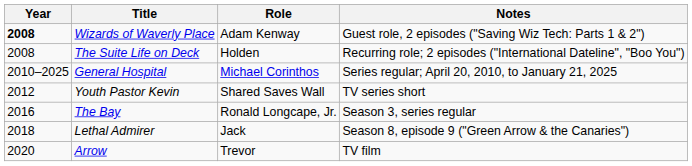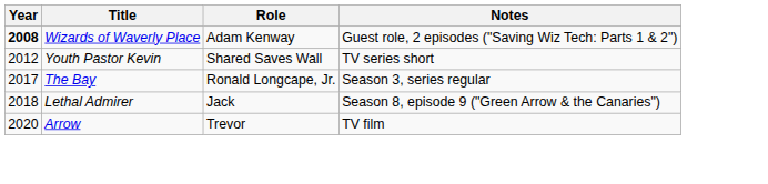 <table class="wikitable sortable">
 <tr>
 <th>Year</th>
 <th>Title</th>
 <th>Role</th>
 <th class="unsortable">Notes</th>
 </tr>
 <tr>
 <td><strong>2008</strong></td>
 <td><em><a href='#'>Wizards of Waverly Place</a></em></td>
 <td>Adam Kenway</td>
 <td>Guest role, 2 episodes ("Saving Wiz Tech: Parts 1 & 2")</td>
 </tr>
 <tr>
-<td>2008</td>
-<td><em><a href='#'>The Suite Life on Deck</a></em></td>
-<td>Holden</td>
-<td>Recurring role; 2 episodes ("International Dateline", "Boo You")</td>
-</tr>
-<tr>
-<td>2010–2025</td>
-<td><em><a href='#'>General Hospital</a></em></td>
-<td><a href='#'>Michael Corinthos</a></td>
-<td>Series regular; April 20, 2010, to January 21, 2025</td>
-</tr>
-<tr>
 <td>2012</td>
 <td><em>Youth Pastor Kevin</em></td>
 <td>Shared Saves Wall</td>
 <td>TV series short</td>
 </tr>
 <tr>
-<td>2016</td>
+<td>2017</td>
 <td><em><a href='#'>The Bay</a></em></td>
 <td>Ronald Longcape, Jr.</td>
 <td>Season 3, series regular</td>
 </tr>
 <tr>
 <td>2018</td>
 <td><em>Lethal Admirer</em></td>
 <td>Jack</td>
 <td>Season 8, episode 9 ("Green Arrow & the Canaries")</td>
 </tr>
 <tr>
 <td>2020</td>
 <td><em><a href='#'>Arrow</a></em></td>
 <td>Trevor</td>
 <td>TV film</td>
 </tr>
 </table>
